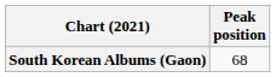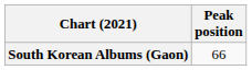 <table class="wikitable plainrowheaders" style="text-align:center">
 <tr>
 <th scope="col">Chart (2021)</th>
 <th scope="col">Peak<br>position</th>
 </tr>
 <tr>
 <th scope="row">South Korean Albums (Gaon)</th>
-<td>68</td>
+<td>66</td>
 </tr>
 </table>
